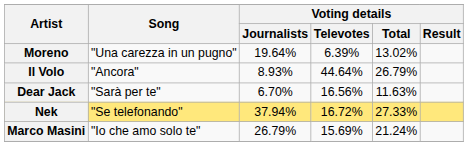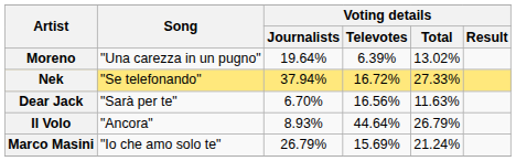 <table class="wikitable plainrowheaders sortable" style="text-align:center;">
 <tr>
 </tr>
 <tr>
 <th rowspan="2">Artist</th>
 <th rowspan="2">Song</th>
 <th colspan="4">Voting details</th>
 </tr>
 <tr>
 <th>Journalists</th>
 <th>Televotes</th>
 <th>Total</th>
 <th>Result</th>
 </tr>
 <tr>
 <th scope="row">Moreno</th>
 <td style="text-align:left;">"Una carezza in un pugno"</td>
 <td>19.64%</td>
 <td>6.39%</td>
 <td>13.02%</td>
 <td></td>
 </tr>
-<tr>
-<th scope="row">Il Volo</th>
-<td style="text-align:left;">"Ancora"</td>
-<td>8.93%</td>
-<td>44.64%</td>
-<td>26.79%</td>
+<tr style="background:#ffe87c;">
+<th scope="row">Nek</th>
+<td style="text-align:left;">"Se telefonando"</td>
+<td>37.94%</td>
+<td>16.72%</td>
+<td>27.33%</td>
 <td></td>
 </tr>
 <tr>
 <th scope="row">Dear Jack</th>
 <td style="text-align:left;">"Sarà per te"</td>
 <td>6.70%</td>
 <td>16.56%</td>
 <td>11.63%</td>
 <td></td>
 </tr>
-<tr style="background:#ffe87c;">
-<th scope="row">Nek</th>
-<td style="text-align:left;">"Se telefonando"</td>
-<td>37.94%</td>
-<td>16.72%</td>
-<td>27.33%</td>
+<tr>
+<th scope="row">Il Volo</th>
+<td style="text-align:left;">"Ancora"</td>
+<td>8.93%</td>
+<td>44.64%</td>
+<td>26.79%</td>
 <td></td>
 </tr>
 <tr>
 <th scope="row">Marco Masini</th>
 <td style="text-align:left;">"Io che amo solo te"</td>
 <td>26.79%</td>
 <td>15.69%</td>
 <td>21.24%</td>
 <td></td>
 </tr>
 <tr>
 </tr>
 </table>
